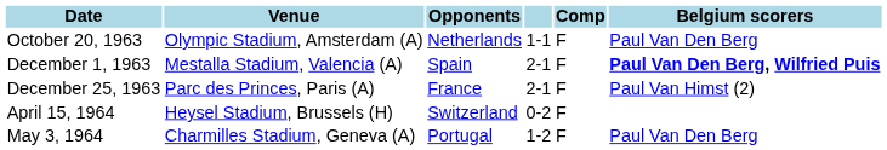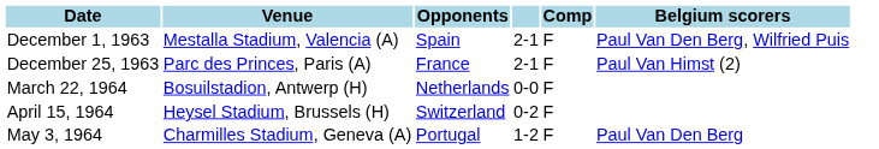 <table>
 <tr>
 <th style="background: lightblue;">Date</th>
 <th style="background: lightblue;">Venue</th>
 <th style="background: lightblue;">Opponents</th>
 <th style="background: lightblue;" align=center></th>
 <th style="background: lightblue;" align=center>Comp</th>
 <th style="background: lightblue;">Belgium scorers</th>
 </tr>
 <tr>
-<td>October 20, 1963</td>
-<td><a href='#'>Olympic Stadium</a>, Amsterdam (A)</td>
-<td><a href='#'>Netherlands</a></td>
-<td>1-1</td>
-<td>F</td>
-<td><a href='#'>Paul Van Den Berg</a></td>
-</tr>
-<tr>
 <td>December 1, 1963</td>
 <td><a href='#'>Mestalla Stadium</a>, <a href='#'>Valencia</a> (A)</td>
 <td><a href='#'>Spain</a></td>
 <td>2-1</td>
 <td>F</td>
-<td><strong><a href='#'>Paul Van Den Berg</a>, <a href='#'>Wilfried Puis</a></strong></td>
+<td><a href='#'>Paul Van Den Berg</a>, <a href='#'>Wilfried Puis</a></td>
 </tr>
 <tr>
 <td>December 25, 1963</td>
 <td><a href='#'>Parc des Princes</a>, Paris (A)</td>
 <td><a href='#'>France</a></td>
 <td>2-1</td>
 <td>F</td>
 <td><a href='#'>Paul Van Himst</a> (2)</td>
+</tr>
+<tr>
+<td>March 22, 1964</td>
+<td><a href='#'>Bosuilstadion</a>, Antwerp (H)</td>
+<td><a href='#'>Netherlands</a></td>
+<td>0-0</td>
+<td>F</td>
+<td></td>
 </tr>
 <tr>
 <td>April 15, 1964</td>
 <td><a href='#'>Heysel Stadium</a>, Brussels (H)</td>
 <td><a href='#'>Switzerland</a></td>
 <td>0-2</td>
 <td>F</td>
 <td></td>
 </tr>
 <tr>
 <td>May 3, 1964</td>
 <td><a href='#'>Charmilles Stadium</a>, Geneva (A)</td>
 <td><a href='#'>Portugal</a></td>
 <td>1-2</td>
 <td>F</td>
 <td><a href='#'>Paul Van Den Berg</a></td>
 </tr>
 </table>
